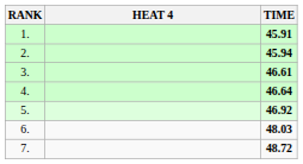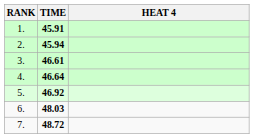 <table class="wikitable" style="border-collapse: collapse; font-size: 90%;">
 <tr>
 <th>RANK</th>
+<th>TIME</th>
 <th align="left" style="width: 18em">HEAT 4</th>
-<th>TIME</th>
 </tr>
 <tr style="background:#ccffcc;">
 <td align="center">1.</td>
+<td align="center"><strong>45.91</strong></td>
 <td></td>
-<td align="center"><strong>45.91</strong></td>
 </tr>
 <tr style="background:#ccffcc;">
 <td align="center">2.</td>
+<td align="center"><strong>45.94</strong></td>
 <td></td>
-<td align="center"><strong>45.94</strong></td>
 </tr>
 <tr style="background:#ccffcc;">
 <td align="center">3.</td>
+<td align="center"><strong>46.61</strong></td>
 <td></td>
-<td align="center"><strong>46.61</strong></td>
 </tr>
 <tr style="background:#ccffcc;">
 <td align="center">4.</td>
+<td align="center"><strong>46.64</strong></td>
 <td></td>
-<td align="center"><strong>46.64</strong></td>
 </tr>
 <tr style="background:#ddffdd;">
 <td align="center">5.</td>
+<td align="center"><strong>46.92</strong></td>
 <td></td>
-<td align="center"><strong>46.92</strong></td>
 </tr>
 <tr>
 <td align="center">6.</td>
+<td align="center"><strong>48.03</strong></td>
 <td></td>
-<td align="center"><strong>48.03</strong></td>
 </tr>
 <tr>
 <td align="center">7.</td>
+<td align="center"><strong>48.72</strong></td>
 <td></td>
-<td align="center"><strong>48.72</strong></td>
 </tr>
 </table>
